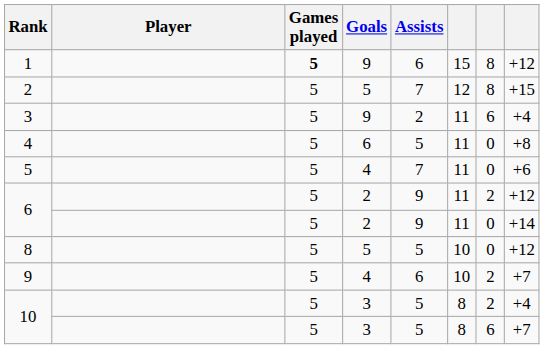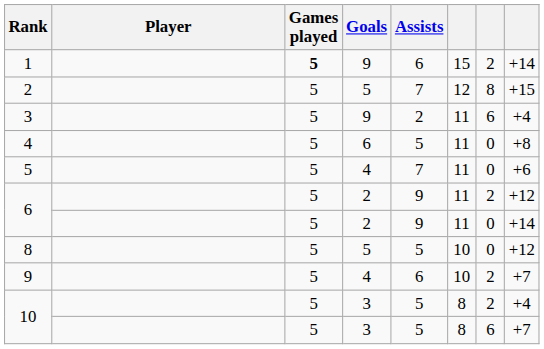 <table class="wikitable sortable">
 <tr>
 <th width="20">Rank</th>
 <th style="width:215px;">Player</th>
 <th width="20">Games played</th>
 <th width="20"><a href='#'>Goals</a></th>
 <th width="20"><a href='#'>Assists</a></th>
 <th width="20"></th>
 <th width="20"></th>
 <th width="20"></th>
 </tr>
 <tr align=center>
 <td>1</td>
 <td align=left></td>
 <td><strong>5</strong></td>
 <td>9</td>
 <td>6</td>
 <td>15</td>
-<td>8</td>
-<td>+12</td>
+<td>2</td>
+<td>+14</td>
 </tr>
 <tr align=center>
 <td>2</td>
 <td align=left></td>
 <td>5</td>
 <td>5</td>
 <td>7</td>
 <td>12</td>
 <td>8</td>
 <td>+15</td>
 </tr>
 <tr align=center>
 <td>3</td>
 <td align=left></td>
 <td>5</td>
 <td>9</td>
 <td>2</td>
 <td>11</td>
 <td>6</td>
 <td>+4</td>
 </tr>
 <tr align=center>
 <td>4</td>
 <td align=left></td>
 <td>5</td>
 <td>6</td>
 <td>5</td>
 <td>11</td>
 <td>0</td>
 <td>+8</td>
 </tr>
 <tr align=center>
 <td>5</td>
 <td align=left></td>
 <td>5</td>
 <td>4</td>
 <td>7</td>
 <td>11</td>
 <td>0</td>
 <td>+6</td>
 </tr>
 <tr align=center>
 <td rowspan=2>6</td>
 <td align=left></td>
 <td>5</td>
 <td>2</td>
 <td>9</td>
 <td>11</td>
 <td>2</td>
 <td>+12</td>
 </tr>
 <tr align=center>
 <td align=left></td>
 <td>5</td>
 <td>2</td>
 <td>9</td>
 <td>11</td>
 <td>0</td>
 <td>+14</td>
 </tr>
 <tr align=center>
 <td>8</td>
 <td align=left></td>
 <td>5</td>
 <td>5</td>
 <td>5</td>
 <td>10</td>
 <td>0</td>
 <td>+12</td>
 </tr>
 <tr align=center>
 <td>9</td>
 <td align=left></td>
 <td>5</td>
 <td>4</td>
 <td>6</td>
 <td>10</td>
 <td>2</td>
 <td>+7</td>
 </tr>
 <tr align=center>
 <td rowspan=2>10</td>
 <td align=left></td>
 <td>5</td>
 <td>3</td>
 <td>5</td>
 <td>8</td>
 <td>2</td>
 <td>+4</td>
 </tr>
 <tr align=center>
 <td align=left></td>
 <td>5</td>
 <td>3</td>
 <td>5</td>
 <td>8</td>
 <td>6</td>
 <td>+7</td>
 </tr>
 </table>
